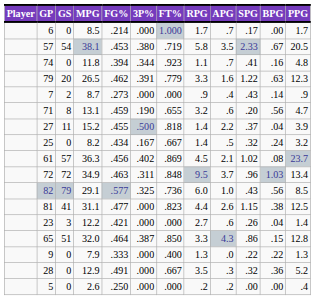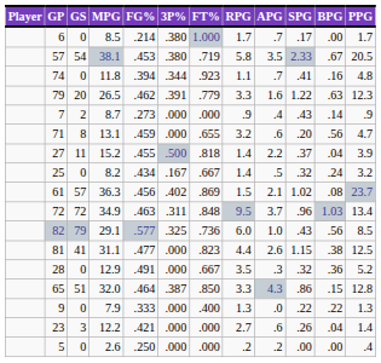 <table class="wikitable sortable" style="text-align:right;">
 <tr>
 <th style="background:#753BBD; color:#FFFFFF; border-top:#010101 3px solid; border-bottom:#010101 3px solid;">Player</th>
 <th style="background:#753BBD; color:#FFFFFF; border-top:#010101 3px solid; border-bottom:#010101 3px solid;">GP</th>
 <th style="background:#753BBD; color:#FFFFFF; border-top:#010101 3px solid; border-bottom:#010101 3px solid;">GS</th>
 <th style="background:#753BBD; color:#FFFFFF; border-top:#010101 3px solid; border-bottom:#010101 3px solid;">MPG</th>
 <th style="background:#753BBD; color:#FFFFFF; border-top:#010101 3px solid; border-bottom:#010101 3px solid;">FG%</th>
 <th style="background:#753BBD; color:#FFFFFF; border-top:#010101 3px solid; border-bottom:#010101 3px solid;">3P%</th>
 <th style="background:#753BBD; color:#FFFFFF; border-top:#010101 3px solid; border-bottom:#010101 3px solid;">FT%</th>
 <th style="background:#753BBD; color:#FFFFFF; border-top:#010101 3px solid; border-bottom:#010101 3px solid;">RPG</th>
 <th style="background:#753BBD; color:#FFFFFF; border-top:#010101 3px solid; border-bottom:#010101 3px solid;">APG</th>
 <th style="background:#753BBD; color:#FFFFFF; border-top:#010101 3px solid; border-bottom:#010101 3px solid;">SPG</th>
 <th style="background:#753BBD; color:#FFFFFF; border-top:#010101 3px solid; border-bottom:#010101 3px solid;">BPG</th>
 <th style="background:#753BBD; color:#FFFFFF; border-top:#010101 3px solid; border-bottom:#010101 3px solid;">PPG</th>
 </tr>
 <tr>
 <td></td>
 <td>6</td>
 <td>0</td>
 <td>8.5</td>
 <td>.214</td>
-<td>.000</td>
+<td>.380</td>
 <td style="background:#c5ced4;color:#393997;">1.000</td>
 <td>1.7</td>
 <td>.7</td>
 <td>.17</td>
 <td>.00</td>
 <td>1.7</td>
 </tr>
 <tr>
 <td></td>
 <td>57</td>
 <td>54</td>
 <td style="background:#c5ced4;color:#393997;">38.1</td>
 <td>.453</td>
 <td>.380</td>
 <td>.719</td>
 <td>5.8</td>
 <td>3.5</td>
 <td style="background:#c5ced4;color:#393997;">2.33</td>
 <td>.67</td>
 <td>20.5</td>
 </tr>
 <tr>
 <td></td>
 <td>74</td>
 <td>0</td>
 <td>11.8</td>
 <td>.394</td>
 <td>.344</td>
 <td>.923</td>
 <td>1.1</td>
 <td>.7</td>
 <td>.41</td>
 <td>.16</td>
 <td>4.8</td>
 </tr>
 <tr>
 <td></td>
 <td>79</td>
 <td>20</td>
 <td>26.5</td>
 <td>.462</td>
 <td>.391</td>
 <td>.779</td>
 <td>3.3</td>
 <td>1.6</td>
 <td>1.22</td>
 <td>.63</td>
 <td>12.3</td>
 </tr>
 <tr>
 <td></td>
 <td>7</td>
 <td>2</td>
 <td>8.7</td>
 <td>.273</td>
 <td>.000</td>
 <td>.000</td>
 <td>.9</td>
 <td>.4</td>
 <td>.43</td>
 <td>.14</td>
 <td>.9</td>
 </tr>
 <tr>
 <td></td>
 <td>71</td>
 <td>8</td>
 <td>13.1</td>
 <td>.459</td>
-<td>.190</td>
+<td>.000</td>
 <td>.655</td>
 <td>3.2</td>
 <td>.6</td>
 <td>.20</td>
 <td>.56</td>
 <td>4.7</td>
 </tr>
 <tr>
 <td></td>
 <td>27</td>
 <td>11</td>
 <td>15.2</td>
 <td>.455</td>
 <td style="background:#c5ced4;color:#393997;">.500</td>
 <td>.818</td>
 <td>1.4</td>
 <td>2.2</td>
 <td>.37</td>
 <td>.04</td>
 <td>3.9</td>
 </tr>
 <tr>
 <td></td>
 <td>25</td>
 <td>0</td>
 <td>8.2</td>
 <td>.434</td>
 <td>.167</td>
 <td>.667</td>
 <td>1.4</td>
 <td>.5</td>
 <td>.32</td>
 <td>.24</td>
 <td>3.2</td>
 </tr>
 <tr>
 <td></td>
 <td>61</td>
 <td>57</td>
 <td>36.3</td>
 <td>.456</td>
 <td>.402</td>
 <td>.869</td>
-<td>4.5</td>
+<td>1.5</td>
 <td>2.1</td>
 <td>1.02</td>
 <td>.08</td>
 <td style="background:#c5ced4;color:#393997;">23.7</td>
 </tr>
 <tr>
 <td></td>
 <td>72</td>
 <td>72</td>
 <td>34.9</td>
 <td>.463</td>
 <td>.311</td>
 <td>.848</td>
 <td style="background:#c5ced4;color:#393997;">9.5</td>
 <td>3.7</td>
 <td>.96</td>
 <td style="background:#c5ced4;color:#393997;">1.03</td>
 <td>13.4</td>
 </tr>
 <tr>
 <td></td>
 <td style="background:#c5ced4;color:#393997;">82</td>
 <td style="background:#c5ced4;color:#393997;">79</td>
 <td>29.1</td>
 <td style="background:#c5ced4;color:#393997;">.577</td>
 <td>.325</td>
 <td>.736</td>
 <td>6.0</td>
 <td>1.0</td>
 <td>.43</td>
 <td>.56</td>
 <td>8.5</td>
 </tr>
 <tr>
 <td></td>
 <td>81</td>
 <td>41</td>
 <td>31.1</td>
 <td>.477</td>
 <td>.000</td>
 <td>.823</td>
 <td>4.4</td>
 <td>2.6</td>
 <td>1.15</td>
 <td>.38</td>
 <td>12.5</td>
 </tr>
 <tr>
 <td></td>
-<td>23</td>
-<td>3</td>
-<td>12.2</td>
-<td>.421</td>
+<td>28</td>
+<td>0</td>
+<td>12.9</td>
+<td>.491</td>
 <td>.000</td>
-<td>.000</td>
-<td>2.7</td>
-<td>.6</td>
-<td>.26</td>
-<td>.04</td>
-<td>1.4</td>
+<td>.667</td>
+<td>3.5</td>
+<td>.3</td>
+<td>.32</td>
+<td>.36</td>
+<td>5.2</td>
 </tr>
 <tr>
 <td></td>
 <td>65</td>
 <td>51</td>
 <td>32.0</td>
 <td>.464</td>
 <td>.387</td>
 <td>.850</td>
 <td>3.3</td>
 <td style="background:#c5ced4;color:#393997;">4.3</td>
 <td>.86</td>
 <td>.15</td>
 <td>12.8</td>
 </tr>
 <tr>
 <td></td>
 <td>9</td>
 <td>0</td>
 <td>7.9</td>
 <td>.333</td>
 <td>.000</td>
 <td>.400</td>
 <td>1.3</td>
 <td>.0</td>
 <td>.22</td>
 <td>.22</td>
 <td>1.3</td>
 </tr>
 <tr>
 <td></td>
-<td>28</td>
-<td>0</td>
-<td>12.9</td>
-<td>.491</td>
+<td>23</td>
+<td>3</td>
+<td>12.2</td>
+<td>.421</td>
 <td>.000</td>
-<td>.667</td>
-<td>3.5</td>
-<td>.3</td>
-<td>.32</td>
-<td>.36</td>
-<td>5.2</td>
+<td>.000</td>
+<td>2.7</td>
+<td>.6</td>
+<td>.26</td>
+<td>.04</td>
+<td>1.4</td>
 </tr>
 <tr>
 <td></td>
 <td>5</td>
 <td>0</td>
 <td>2.6</td>
 <td>.250</td>
 <td>.000</td>
 <td>.000</td>
 <td>.2</td>
 <td>.2</td>
 <td>.00</td>
 <td>.00</td>
 <td>.4</td>
 </tr>
 </table>
